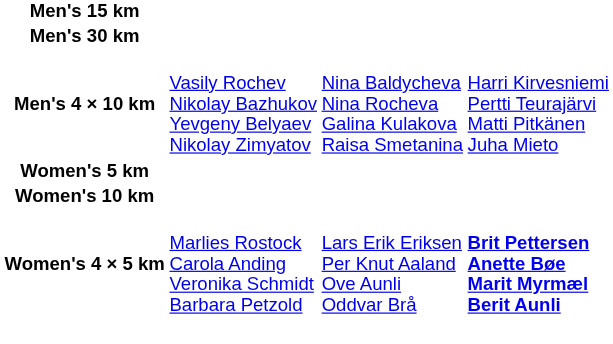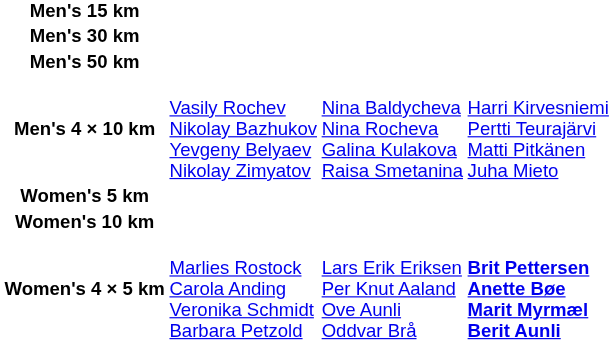 <table>
 <tr>
 <th scope=row>Men's 15 km<br></th>
 <td></td>
 <td></td>
 <td></td>
 </tr>
 <tr>
 <th scope=row>Men's 30 km<br></th>
+<td></td>
+<td></td>
+<td></td>
+</tr>
+<tr>
+<th scope=row>Men's 50 km<br></th>
 <td></td>
 <td></td>
 <td></td>
 </tr>
 <tr>
 <th scope=row>Men's 4 × 10 km<br></th>
 <td><br><a href='#'>Vasily Rochev</a><br><a href='#'>Nikolay Bazhukov</a><br><a href='#'>Yevgeny Belyaev</a><br><a href='#'>Nikolay Zimyatov</a></td>
 <td><br><a href='#'>Nina Baldycheva</a><br><a href='#'>Nina Rocheva</a><br><a href='#'>Galina Kulakova</a><br><a href='#'>Raisa Smetanina</a></td>
 <td><br><a href='#'>Harri Kirvesniemi</a><br><a href='#'>Pertti Teurajärvi</a><br><a href='#'>Matti Pitkänen</a><br><a href='#'>Juha Mieto</a></td>
 </tr>
 <tr>
 <th scope=row>Women's 5 km<br></th>
 <td></td>
 <td></td>
 <td></td>
 </tr>
 <tr>
 <th scope=row>Women's 10 km<br></th>
 <td></td>
 <td></td>
 <td></td>
 </tr>
 <tr>
 <th scope=row>Women's 4 × 5 km<br></th>
 <td><br><a href='#'>Marlies Rostock</a><br><a href='#'>Carola Anding</a><br><a href='#'>Veronika Schmidt</a><br><a href='#'>Barbara Petzold</a></td>
 <td><br><a href='#'>Lars Erik Eriksen</a><br><a href='#'>Per Knut Aaland</a><br><a href='#'>Ove Aunli</a><br><a href='#'>Oddvar Brå</a></td>
 <td><strong><br><a href='#'>Brit Pettersen</a><br><a href='#'>Anette Bøe</a><br><a href='#'>Marit Myrmæl</a><br><a href='#'>Berit Aunli</a></strong></td>
 </tr>
 </table>
